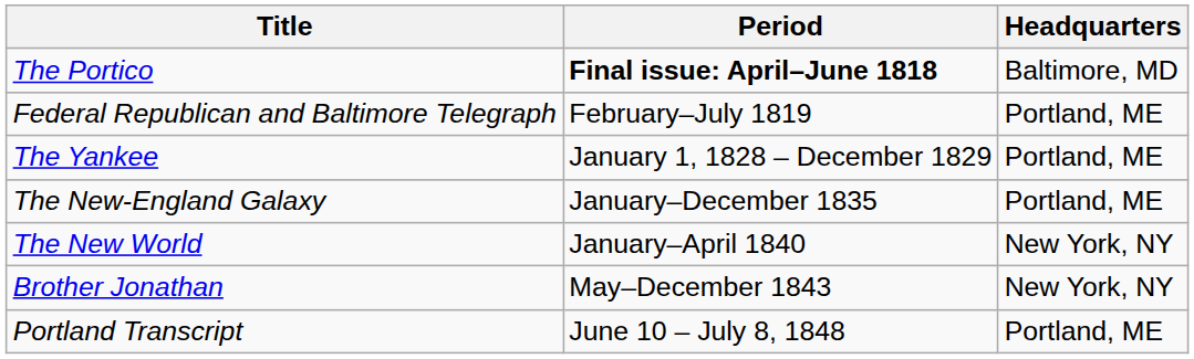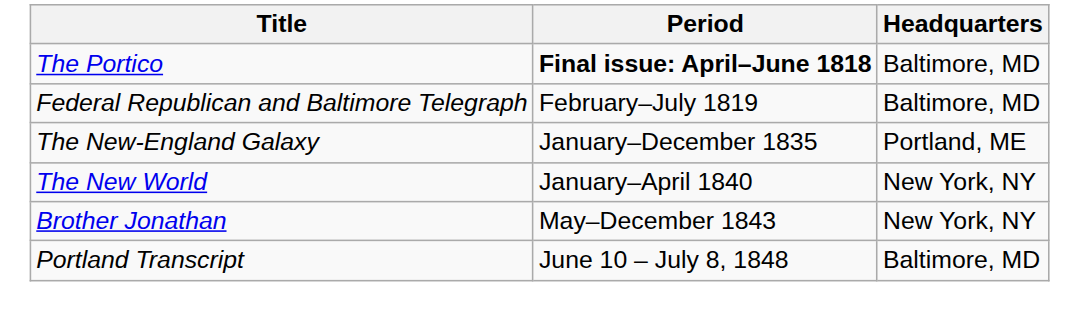 <table class="wikitable" style="margin-left: auto; margin-right: auto; border: none;">
 <tr>
 <th>Title</th>
 <th>Period</th>
 <th>Headquarters</th>
 </tr>
 <tr>
 <td><em><a href='#'>The Portico</a></em></td>
 <td><strong>Final issue: April–June 1818</strong></td>
 <td>Baltimore, MD</td>
 </tr>
 <tr>
 <td><em>Federal Republican and Baltimore Telegraph</em></td>
 <td>February–July 1819</td>
-<td>Portland, ME</td>
-</tr>
-<tr>
-<td><em><a href='#'>The Yankee</a></em></td>
-<td>January 1, 1828 – December 1829</td>
-<td>Portland, ME</td>
+<td>Baltimore, MD</td>
 </tr>
 <tr>
 <td><em>The New-England Galaxy</em></td>
 <td>January–December 1835</td>
 <td>Portland, ME</td>
 </tr>
 <tr>
 <td><em><a href='#'>The New World</a></em></td>
 <td>January–April 1840</td>
 <td>New York, NY</td>
 </tr>
 <tr>
 <td><em><a href='#'>Brother Jonathan</a></em></td>
 <td>May–December 1843</td>
 <td>New York, NY</td>
 </tr>
 <tr>
 <td><em>Portland Transcript</em></td>
 <td>June 10 – July 8, 1848</td>
-<td>Portland, ME</td>
+<td>Baltimore, MD</td>
 </tr>
 </table>
